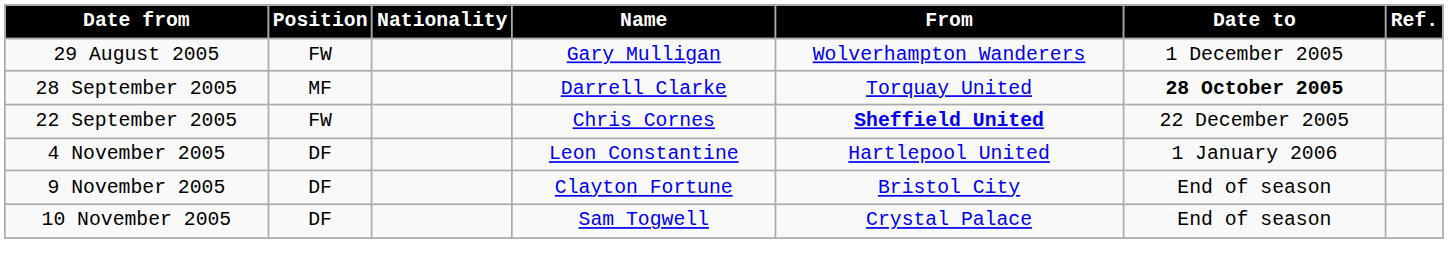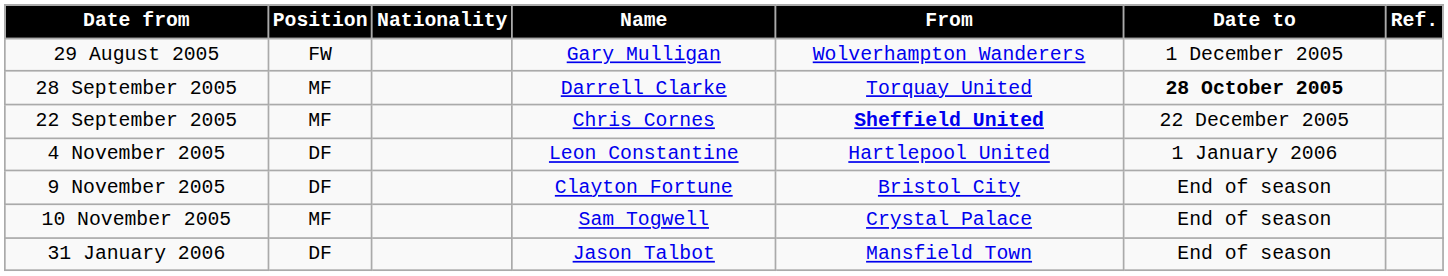 <table class="wikitable" style="text-align:center; font-size:90%; ">
 <tr>
 <th style="background:#000000; color:white; width:150px;">Date from</th>
 <th style="background:#000000; color:white; width:50px;">Position</th>
 <th style="background:#000000; color:white; width:50px;">Nationality</th>
 <th style="background:#000000; color:white; width:150px;">Name</th>
 <th style="background:#000000; color:white; width:200px;">From</th>
 <th style="background:#000000; color:white; width:150px;">Date to</th>
 <th style="background:#000000; color:white; width:25px;">Ref.</th>
 </tr>
 <tr>
 <td>29 August 2005</td>
 <td>FW</td>
 <td></td>
 <td><a href='#'>Gary Mulligan</a></td>
 <td><a href='#'>Wolverhampton Wanderers</a></td>
 <td>1 December 2005</td>
 <td></td>
 </tr>
 <tr>
 <td>28 September 2005</td>
 <td>MF</td>
 <td></td>
 <td><a href='#'>Darrell Clarke</a></td>
 <td><a href='#'>Torquay United</a></td>
 <td><strong>28 October 2005</strong></td>
 <td></td>
 </tr>
 <tr>
 <td>22 September 2005</td>
-<td>FW</td>
+<td>MF</td>
 <td></td>
 <td><a href='#'>Chris Cornes</a></td>
 <td><strong><a href='#'>Sheffield United</a></strong></td>
 <td>22 December 2005</td>
 <td></td>
 </tr>
 <tr>
 <td>4 November 2005</td>
 <td>DF</td>
 <td></td>
 <td><a href='#'>Leon Constantine</a></td>
 <td><a href='#'>Hartlepool United</a></td>
 <td>1 January 2006</td>
 <td></td>
 </tr>
 <tr>
 <td>9 November 2005</td>
 <td>DF</td>
 <td></td>
 <td><a href='#'>Clayton Fortune</a></td>
 <td><a href='#'>Bristol City</a></td>
 <td>End of season</td>
 <td></td>
 </tr>
 <tr>
 <td>10 November 2005</td>
-<td>DF</td>
+<td>MF</td>
 <td></td>
 <td><a href='#'>Sam Togwell</a></td>
 <td><a href='#'>Crystal Palace</a></td>
 <td>End of season</td>
 <td></td>
 </tr>
+<tr>
+<td>31 January 2006</td>
+<td>DF</td>
+<td></td>
+<td><a href='#'>Jason Talbot</a></td>
+<td><a href='#'>Mansfield Town</a></td>
+<td>End of season</td>
+<td></td>
+</tr>
 </table>
